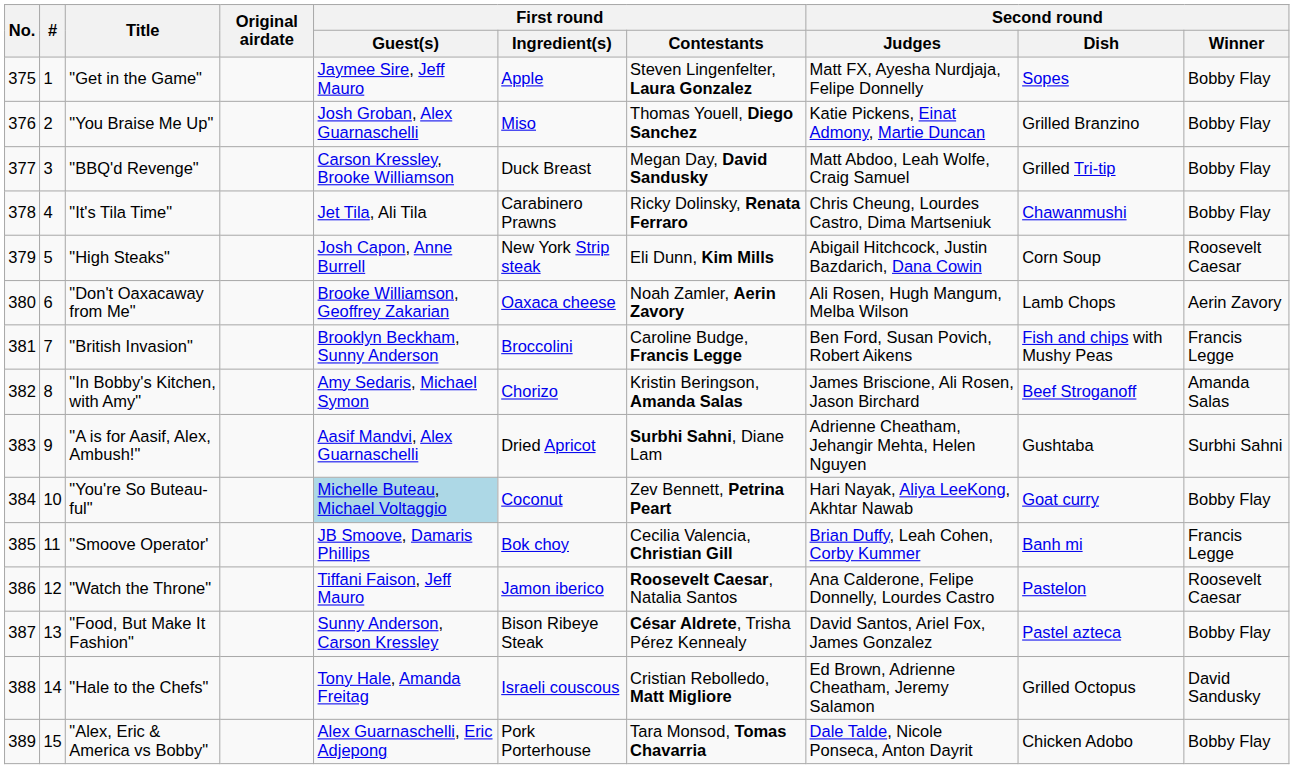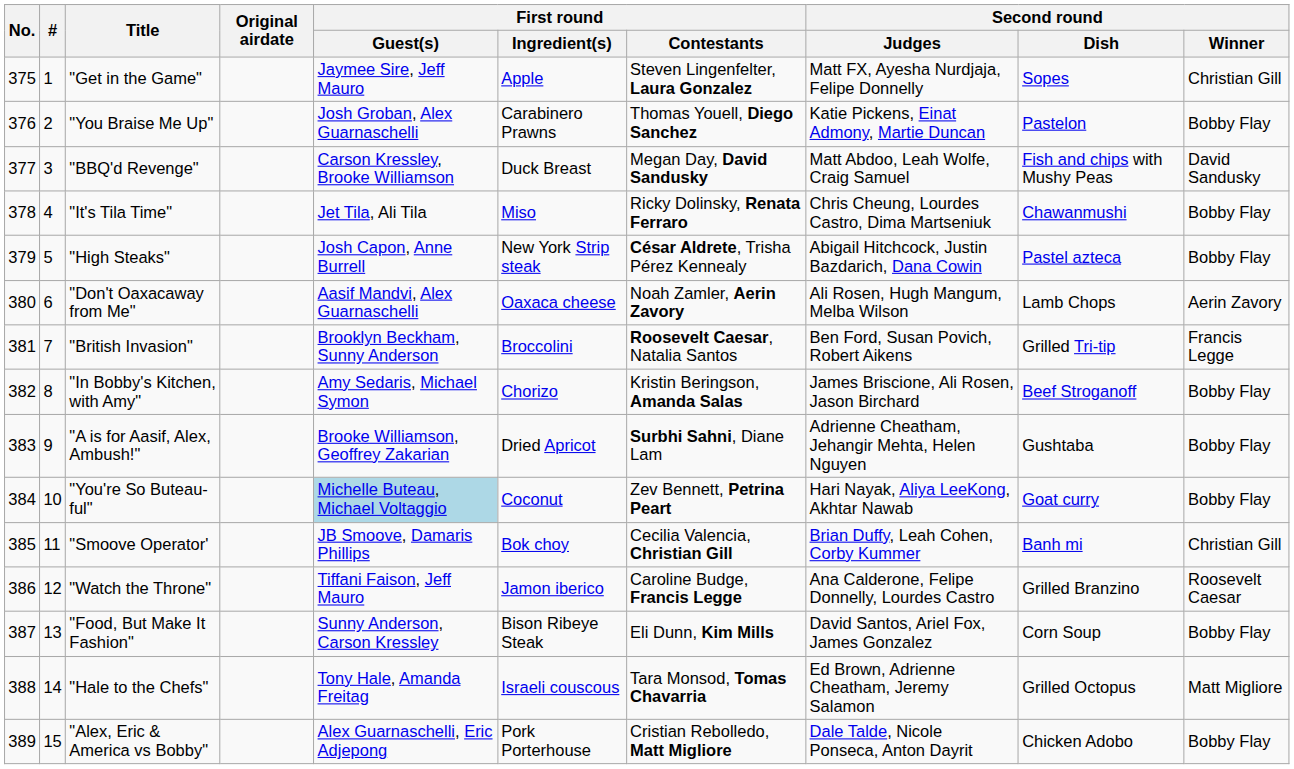 <table class="wikitable">
 <tr>
 <th rowspan="2">No.</th>
 <th rowspan="2">#</th>
 <th rowspan="2">Title</th>
 <th rowspan="2">Original airdate</th>
 <th colspan="3">First round</th>
 <th colspan="3">Second round</th>
 </tr>
 <tr>
 <th>Guest(s)</th>
 <th>Ingredient(s)</th>
 <th>Contestants</th>
 <th>Judges</th>
 <th>Dish</th>
 <th>Winner</th>
 </tr>
 <tr>
 <td>375</td>
 <td>1</td>
 <td>"Get in the Game"</td>
 <td></td>
 <td><a href='#'>Jaymee Sire</a>, <a href='#'>Jeff Mauro</a></td>
 <td><a href='#'>Apple</a></td>
 <td>Steven Lingenfelter, <strong>Laura Gonzalez</strong></td>
 <td>Matt FX, Ayesha Nurdjaja, Felipe Donnelly</td>
 <td><a href='#'>Sopes</a></td>
-<td>Bobby Flay</td>
+<td>Christian Gill</td>
 </tr>
 <tr>
 <td>376</td>
 <td>2</td>
 <td>"You Braise Me Up"</td>
 <td></td>
 <td><a href='#'>Josh Groban</a>, <a href='#'>Alex Guarnaschelli</a></td>
-<td><a href='#'>Miso</a></td>
+<td>Carabinero Prawns</td>
 <td>Thomas Youell, <strong>Diego Sanchez</strong></td>
 <td>Katie Pickens, <a href='#'>Einat Admony</a>, <a href='#'>Martie Duncan</a></td>
-<td>Grilled Branzino</td>
+<td><a href='#'>Pastelon</a></td>
 <td>Bobby Flay</td>
 </tr>
 <tr>
 <td>377</td>
 <td>3</td>
 <td>"BBQ'd Revenge"</td>
 <td></td>
 <td><a href='#'>Carson Kressley</a>, <a href='#'>Brooke Williamson</a></td>
 <td>Duck Breast</td>
 <td>Megan Day, <strong>David Sandusky</strong></td>
 <td>Matt Abdoo, Leah Wolfe, Craig Samuel</td>
-<td>Grilled <a href='#'>Tri-tip</a></td>
-<td>Bobby Flay</td>
+<td><a href='#'>Fish and chips</a> with Mushy Peas</td>
+<td>David Sandusky</td>
 </tr>
 <tr>
 <td>378</td>
 <td>4</td>
 <td>"It's Tila Time"</td>
 <td></td>
 <td><a href='#'>Jet Tila</a>, Ali Tila</td>
-<td>Carabinero Prawns</td>
+<td><a href='#'>Miso</a></td>
 <td>Ricky Dolinsky, <strong>Renata Ferraro</strong></td>
 <td>Chris Cheung, Lourdes Castro, Dima Martseniuk</td>
 <td><a href='#'>Chawanmushi</a></td>
 <td>Bobby Flay</td>
 </tr>
 <tr>
 <td>379</td>
 <td>5</td>
 <td>"High Steaks"</td>
 <td></td>
 <td><a href='#'>Josh Capon</a>, <a href='#'>Anne Burrell</a></td>
 <td>New York <a href='#'>Strip steak</a></td>
-<td>Eli Dunn, <strong>Kim Mills</strong></td>
+<td><strong>César Aldrete</strong>, Trisha Pérez Kennealy</td>
 <td>Abigail Hitchcock, Justin Bazdarich, <a href='#'>Dana Cowin</a></td>
-<td>Corn Soup</td>
-<td>Roosevelt Caesar</td>
+<td><a href='#'>Pastel azteca</a></td>
+<td>Bobby Flay</td>
 </tr>
 <tr>
 <td>380</td>
 <td>6</td>
 <td>"Don't Oaxacaway from Me"</td>
 <td></td>
-<td><a href='#'>Brooke Williamson</a>, <a href='#'>Geoffrey Zakarian</a></td>
+<td><a href='#'>Aasif Mandvi</a>, <a href='#'>Alex Guarnaschelli</a></td>
 <td><a href='#'>Oaxaca cheese</a></td>
 <td>Noah Zamler, <strong>Aerin Zavory</strong></td>
 <td>Ali Rosen, Hugh Mangum, Melba Wilson</td>
 <td>Lamb Chops</td>
 <td>Aerin Zavory</td>
 </tr>
 <tr>
 <td>381</td>
 <td>7</td>
 <td>"British Invasion"</td>
 <td></td>
 <td><a href='#'>Brooklyn Beckham</a>, <a href='#'>Sunny Anderson</a></td>
 <td><a href='#'>Broccolini</a></td>
-<td>Caroline Budge, <strong>Francis Legge</strong></td>
+<td><strong>Roosevelt Caesar</strong>, Natalia Santos</td>
 <td>Ben Ford, Susan Povich, Robert Aikens</td>
-<td><a href='#'>Fish and chips</a> with Mushy Peas</td>
+<td>Grilled <a href='#'>Tri-tip</a></td>
 <td>Francis Legge</td>
 </tr>
 <tr>
 <td>382</td>
 <td>8</td>
 <td>"In Bobby's Kitchen, with Amy"</td>
 <td></td>
 <td><a href='#'>Amy Sedaris</a>, <a href='#'>Michael Symon</a></td>
 <td><a href='#'>Chorizo</a></td>
 <td>Kristin Beringson, <strong>Amanda Salas</strong></td>
 <td>James Briscione, Ali Rosen, Jason Birchard</td>
 <td><a href='#'>Beef Stroganoff</a></td>
-<td>Amanda Salas</td>
+<td>Bobby Flay</td>
 </tr>
 <tr>
 <td>383</td>
 <td>9</td>
 <td>"A is for Aasif, Alex, Ambush!"</td>
 <td></td>
-<td><a href='#'>Aasif Mandvi</a>, <a href='#'>Alex Guarnaschelli</a></td>
+<td><a href='#'>Brooke Williamson</a>, <a href='#'>Geoffrey Zakarian</a></td>
 <td>Dried <a href='#'>Apricot</a></td>
 <td><strong>Surbhi Sahni</strong>, Diane Lam</td>
 <td>Adrienne Cheatham, Jehangir Mehta, Helen Nguyen</td>
 <td>Gushtaba</td>
-<td>Surbhi Sahni</td>
+<td>Bobby Flay</td>
 </tr>
 <tr>
 <td>384</td>
 <td>10</td>
 <td>"You're So Buteau-ful"</td>
 <td></td>
 <td style="background: lightblue;"><a href='#'>Michelle Buteau</a>, <a href='#'>Michael Voltaggio</a></td>
 <td><a href='#'>Coconut</a></td>
 <td>Zev Bennett, <strong>Petrina Peart</strong></td>
 <td>Hari Nayak, <a href='#'>Aliya LeeKong</a>, Akhtar Nawab</td>
 <td><a href='#'>Goat curry</a></td>
 <td>Bobby Flay</td>
 </tr>
 <tr>
 <td>385</td>
 <td>11</td>
 <td>"Smoove Operator'</td>
 <td></td>
 <td><a href='#'>JB Smoove</a>, <a href='#'>Damaris Phillips</a></td>
 <td><a href='#'>Bok choy</a></td>
 <td>Cecilia Valencia, <strong>Christian Gill</strong></td>
 <td><a href='#'>Brian Duffy</a>, Leah Cohen, <a href='#'>Corby Kummer</a></td>
 <td><a href='#'>Banh mi</a></td>
-<td>Francis Legge</td>
+<td>Christian Gill</td>
 </tr>
 <tr>
 <td>386</td>
 <td>12</td>
 <td>"Watch the Throne"</td>
 <td></td>
 <td><a href='#'>Tiffani Faison</a>, <a href='#'>Jeff Mauro</a></td>
 <td><a href='#'>Jamon iberico</a></td>
-<td><strong>Roosevelt Caesar</strong>, Natalia Santos</td>
+<td>Caroline Budge, <strong>Francis Legge</strong></td>
 <td>Ana Calderone, Felipe Donnelly, Lourdes Castro</td>
-<td><a href='#'>Pastelon</a></td>
+<td>Grilled Branzino</td>
 <td>Roosevelt Caesar</td>
 </tr>
 <tr>
 <td>387</td>
 <td>13</td>
 <td>"Food, But Make It Fashion"</td>
 <td></td>
 <td><a href='#'>Sunny Anderson</a>, <a href='#'>Carson Kressley</a></td>
 <td>Bison Ribeye Steak</td>
-<td><strong>César Aldrete</strong>, Trisha Pérez Kennealy</td>
+<td>Eli Dunn, <strong>Kim Mills</strong></td>
 <td>David Santos, Ariel Fox, James Gonzalez</td>
-<td><a href='#'>Pastel azteca</a></td>
+<td>Corn Soup</td>
 <td>Bobby Flay</td>
 </tr>
 <tr>
 <td>388</td>
 <td>14</td>
 <td>"Hale to the Chefs"</td>
 <td></td>
 <td><a href='#'>Tony Hale</a>, <a href='#'>Amanda Freitag</a></td>
 <td><a href='#'>Israeli couscous</a></td>
-<td>Cristian Rebolledo, <strong>Matt Migliore</strong></td>
+<td>Tara Monsod, <strong>Tomas Chavarria</strong></td>
 <td>Ed Brown, Adrienne Cheatham, Jeremy Salamon</td>
 <td>Grilled Octopus</td>
-<td>David Sandusky</td>
+<td>Matt Migliore</td>
 </tr>
 <tr>
 <td>389</td>
 <td>15</td>
 <td>"Alex, Eric & America vs Bobby"</td>
 <td></td>
 <td><a href='#'>Alex Guarnaschelli</a>, <a href='#'>Eric Adjepong</a></td>
 <td>Pork Porterhouse</td>
-<td>Tara Monsod, <strong>Tomas Chavarria</strong></td>
+<td>Cristian Rebolledo, <strong>Matt Migliore</strong></td>
 <td><a href='#'>Dale Talde</a>, Nicole Ponseca, Anton Dayrit</td>
 <td>Chicken Adobo</td>
 <td>Bobby Flay</td>
 </tr>
 </table>
